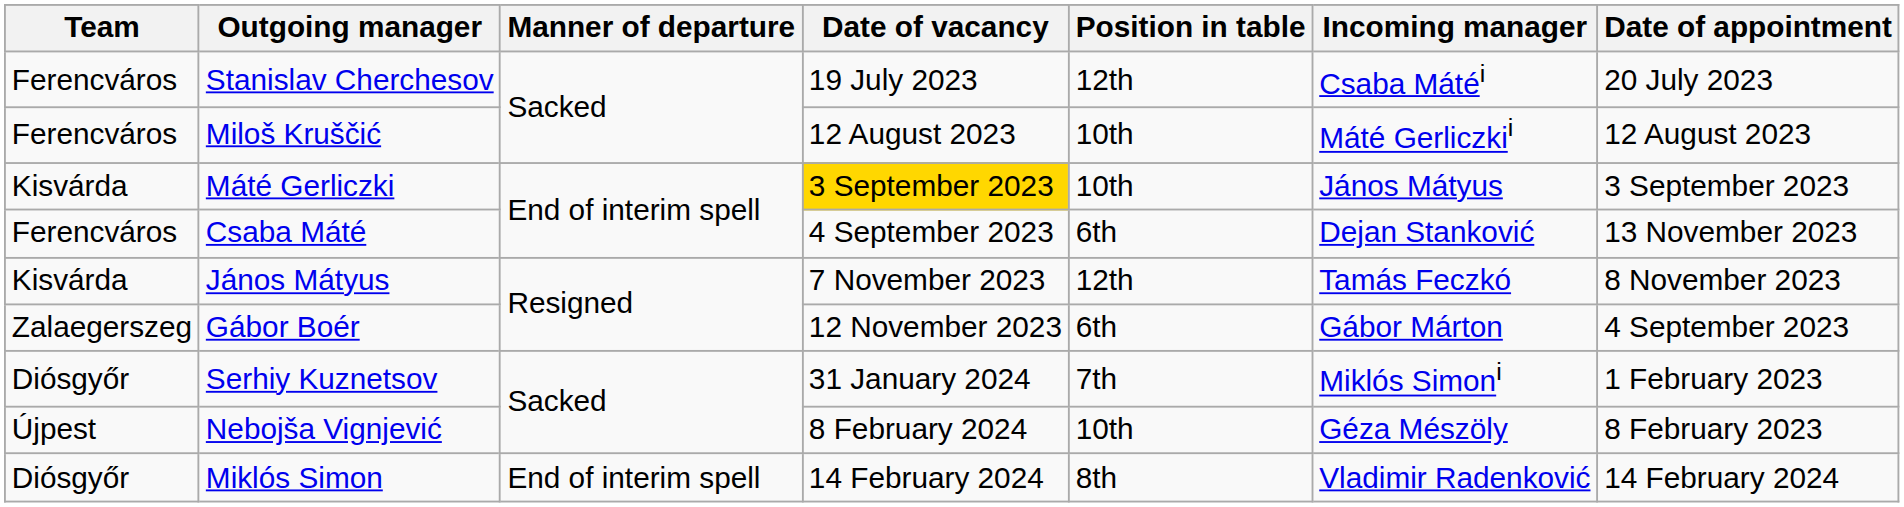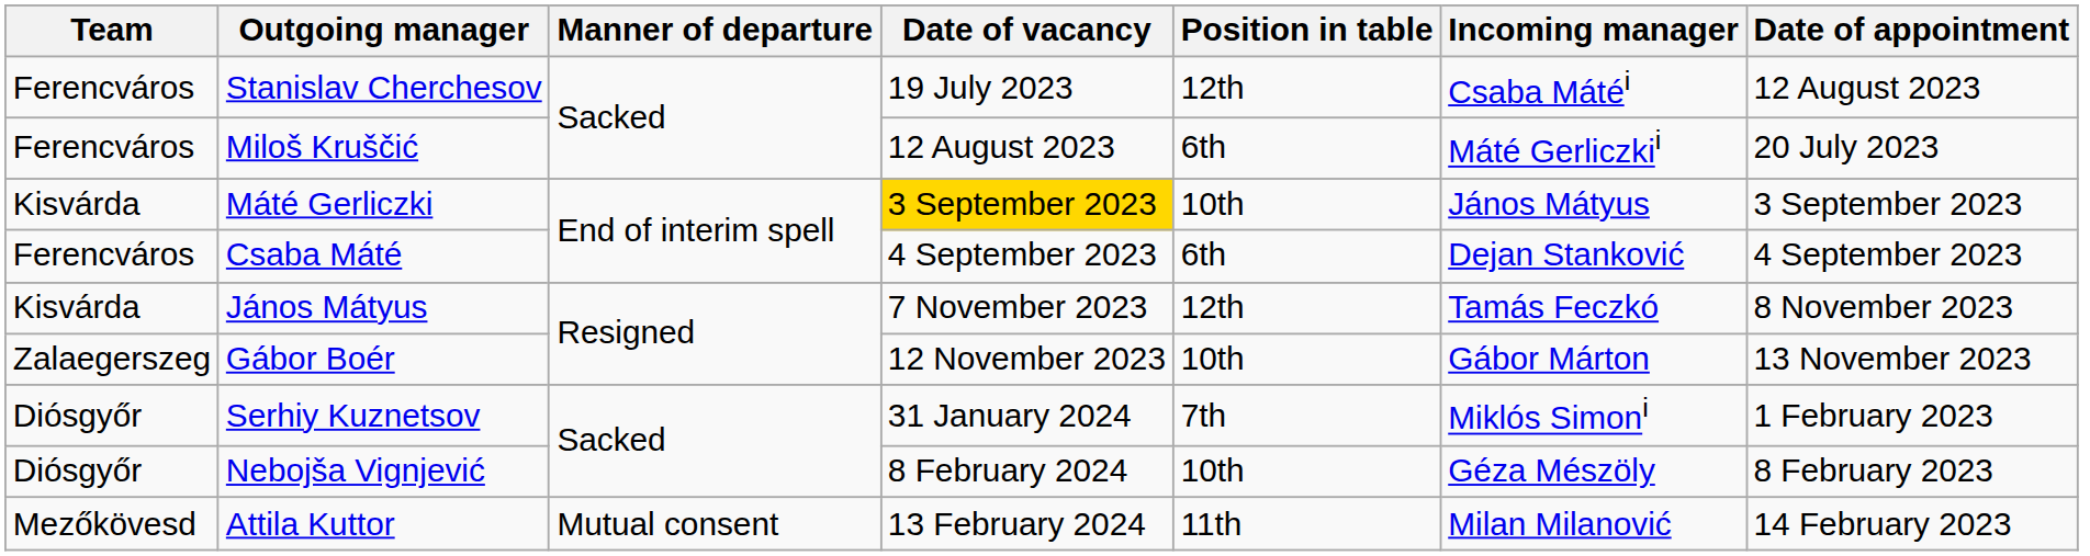 <table class="wikitable sortable">
 <tr>
 <th>Team</th>
 <th>Outgoing manager</th>
 <th>Manner of departure</th>
 <th>Date of vacancy</th>
 <th>Position in table</th>
 <th>Incoming manager</th>
 <th>Date of appointment</th>
 </tr>
 <tr>
 <td>Ferencváros</td>
 <td> <a href='#'>Stanislav Cherchesov</a></td>
 <td rowspan=2>Sacked</td>
 <td>19 July 2023</td>
 <td>12th</td>
 <td> <a href='#'>Csaba Máté</a><sup>i</sup></td>
-<td>20 July 2023</td>
+<td>12 August 2023</td>
 </tr>
 <tr>
 <td>Ferencváros</td>
 <td> <a href='#'>Miloš Kruščić</a></td>
 <td>12 August 2023</td>
-<td>10th</td>
+<td>6th</td>
 <td> <a href='#'>Máté Gerliczki</a><sup>i</sup></td>
-<td>12 August 2023</td>
+<td>20 July 2023</td>
 </tr>
 <tr>
 <td>Kisvárda</td>
 <td> <a href='#'>Máté Gerliczki</a></td>
 <td rowspan=2>End of interim spell</td>
 <td style="background: gold;">3 September 2023</td>
 <td>10th</td>
 <td> <a href='#'>János Mátyus</a></td>
 <td>3 September 2023</td>
 </tr>
 <tr>
 <td>Ferencváros</td>
 <td> <a href='#'>Csaba Máté</a></td>
 <td>4 September 2023</td>
 <td>6th</td>
 <td> <a href='#'>Dejan Stanković</a></td>
-<td>13 November 2023</td>
+<td>4 September 2023</td>
 </tr>
 <tr>
 <td>Kisvárda</td>
 <td> <a href='#'>János Mátyus</a></td>
 <td rowspan=2>Resigned</td>
 <td>7 November 2023</td>
 <td>12th</td>
 <td> <a href='#'>Tamás Feczkó</a></td>
 <td>8 November 2023</td>
 </tr>
 <tr>
 <td>Zalaegerszeg</td>
 <td> <a href='#'>Gábor Boér</a></td>
 <td>12 November 2023</td>
-<td>6th</td>
+<td>10th</td>
 <td> <a href='#'>Gábor Márton</a></td>
-<td>4 September 2023</td>
+<td>13 November 2023</td>
 </tr>
 <tr>
 <td>Diósgyőr</td>
 <td> <a href='#'>Serhiy Kuznetsov</a></td>
 <td rowspan=2>Sacked</td>
 <td>31 January 2024</td>
 <td>7th</td>
 <td> <a href='#'>Miklós Simon</a><sup>i</sup></td>
 <td>1 February 2023</td>
 </tr>
 <tr>
-<td>Újpest</td>
+<td>Diósgyőr</td>
 <td> <a href='#'>Nebojša Vignjević</a></td>
 <td>8 February 2024</td>
 <td>10th</td>
 <td> <a href='#'>Géza Mészöly</a></td>
 <td>8 February 2023</td>
 </tr>
 <tr>
-<td>Diósgyőr</td>
-<td> <a href='#'>Miklós Simon</a></td>
-<td>End of interim spell</td>
-<td>14 February 2024</td>
-<td>8th</td>
-<td> <a href='#'>Vladimir Radenković</a></td>
-<td>14 February 2024</td>
+<td>Mezőkövesd</td>
+<td> <a href='#'>Attila Kuttor</a></td>
+<td>Mutual consent</td>
+<td>13 February 2024</td>
+<td>11th</td>
+<td> <a href='#'>Milan Milanović</a></td>
+<td>14 February 2023</td>
 </tr>
 </table>
